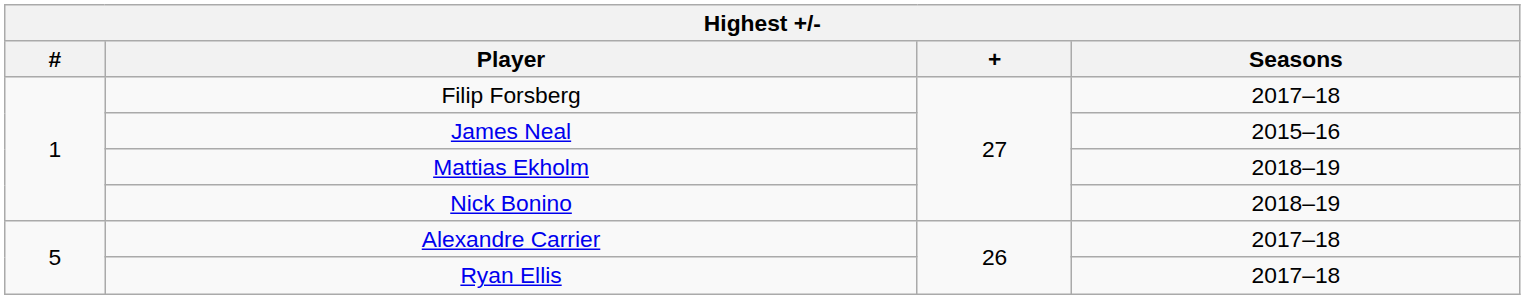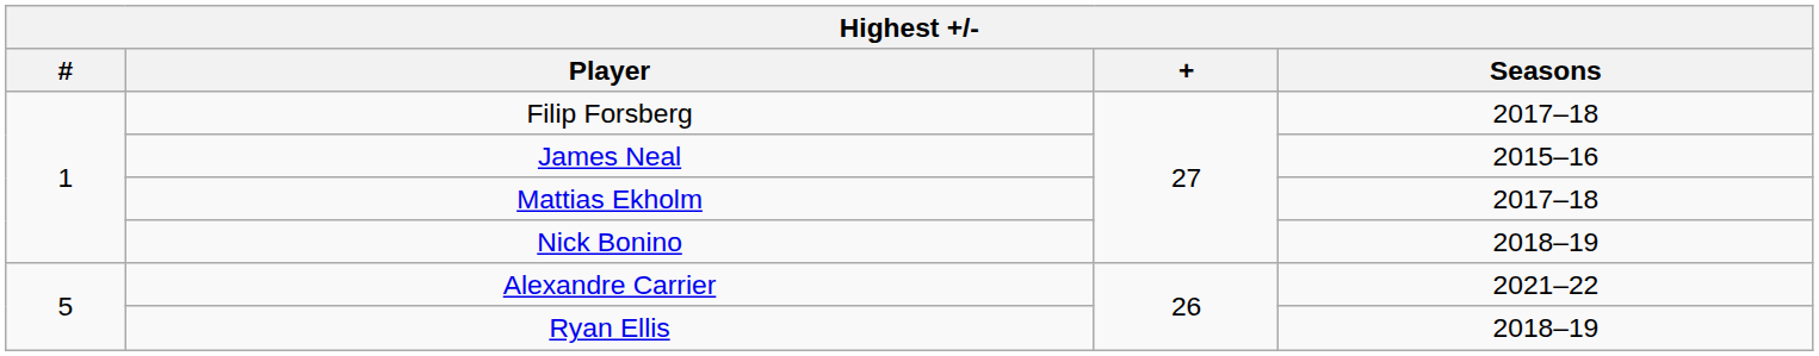 <table class="wikitable" style="text-align: center; font-size: 95%" width="80%">
 <tr>
 <th colspan="4">Highest +/-</th>
 </tr>
 <tr>
 <th>#</th>
 <th>Player</th>
 <th>+</th>
 <th>Seasons</th>
 </tr>
 <tr>
 <td rowspan="4">1</td>
 <td>Filip Forsberg</td>
 <td rowspan="4">27</td>
 <td>2017–18</td>
 </tr>
 <tr>
 <td><a href='#'>James Neal</a></td>
 <td>2015–16</td>
 </tr>
 <tr>
 <td><a href='#'>Mattias Ekholm</a></td>
-<td>2018–19</td>
+<td>2017–18</td>
 </tr>
 <tr>
 <td><a href='#'>Nick Bonino</a></td>
 <td>2018–19</td>
 </tr>
 <tr>
 <td rowspan="2">5</td>
 <td><a href='#'>Alexandre Carrier</a></td>
 <td rowspan="2">26</td>
-<td>2017–18</td>
+<td>2021–22</td>
 </tr>
 <tr>
 <td><a href='#'>Ryan Ellis</a></td>
-<td>2017–18</td>
+<td>2018–19</td>
 </tr>
 </table>
